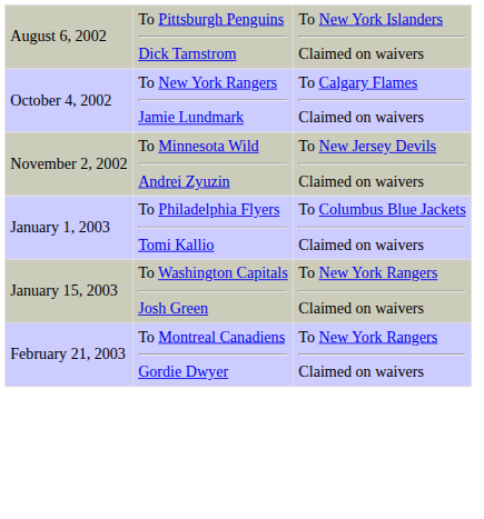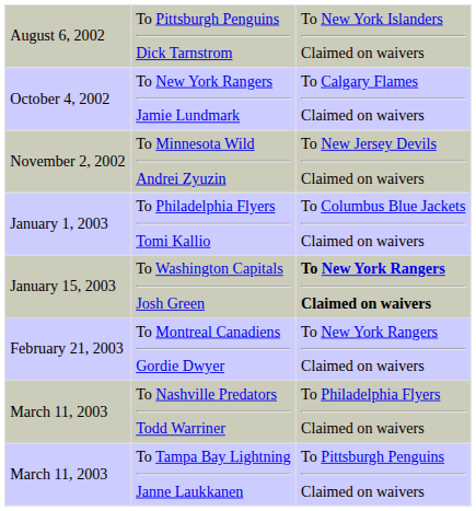 <table border=1 style="border-collapse:collapse" bordercolor="#DFDFDF"  cellpadding="5">
 <tr bgcolor="ccccbb">
 <td>August 6, 2002</td>
 <td valign="top">To <a href='#'>Pittsburgh Penguins</a> <hr><a href='#'>Dick Tarnstrom</a></td>
 <td valign="top">To <a href='#'>New York Islanders</a> <hr>Claimed on waivers</td>
 </tr>
 <tr>
 </tr>
 <tr bgcolor="ccccff">
 <td>October 4, 2002</td>
 <td valign="top">To <a href='#'>New York Rangers</a> <hr><a href='#'>Jamie Lundmark</a></td>
 <td valign="top">To <a href='#'>Calgary Flames</a> <hr>Claimed on waivers</td>
 </tr>
 <tr bgcolor="ccccbb">
 <td>November 2, 2002</td>
 <td valign="top">To <a href='#'>Minnesota Wild</a><hr><a href='#'>Andrei Zyuzin</a></td>
 <td valign="top">To <a href='#'>New Jersey Devils</a><hr>Claimed on waivers</td>
 </tr>
 <tr>
 </tr>
 <tr bgcolor="ccccff">
 <td>January 1, 2003</td>
 <td valign="top">To <a href='#'>Philadelphia Flyers</a><hr><a href='#'>Tomi Kallio</a></td>
 <td valign="top">To <a href='#'>Columbus Blue Jackets</a><hr>Claimed on waivers</td>
 </tr>
 <tr bgcolor="ccccbb">
 <td>January 15, 2003</td>
 <td valign="top">To <a href='#'>Washington Capitals</a><hr><a href='#'>Josh Green</a></td>
-<td valign="top">To <a href='#'>New York Rangers</a><hr>Claimed on waivers</td>
+<td valign="top"><strong>To <a href='#'>New York Rangers</a><hr>Claimed on waivers</strong></td>
 </tr>
 <tr bgcolor="ccccff">
 <td>February 21, 2003</td>
 <td valign="top">To <a href='#'>Montreal Canadiens</a> <hr><a href='#'>Gordie Dwyer</a></td>
 <td valign="top">To <a href='#'>New York Rangers</a> <hr>Claimed on waivers</td>
 </tr>
+<tr bgcolor="ccccbb">
+<td>March 11, 2003</td>
+<td valign="top">To <a href='#'>Nashville Predators</a> <hr><a href='#'>Todd Warriner</a></td>
+<td valign="top">To <a href='#'>Philadelphia Flyers</a> <hr>Claimed on waivers</td>
+</tr>
+<tr bgcolor="ccccff">
+<td>March 11, 2003</td>
+<td valign="top">To <a href='#'>Tampa Bay Lightning</a> <hr><a href='#'>Janne Laukkanen</a></td>
+<td valign="top">To <a href='#'>Pittsburgh Penguins</a> <hr>Claimed on waivers</td>
+</tr>
 </table>
